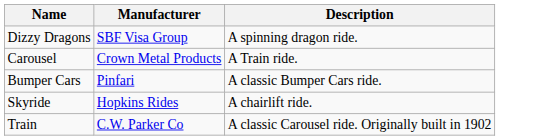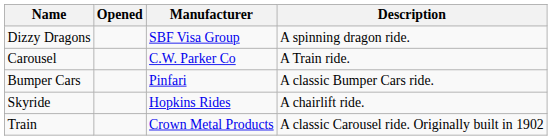 <table class="wikitable">
 <tr>
 <th>Name</th>
+<th>Opened</th>
 <th>Manufacturer</th>
 <th>Description</th>
 </tr>
 <tr>
 <td>Dizzy Dragons</td>
+<td></td>
 <td><a href='#'>SBF Visa Group</a></td>
 <td>A spinning dragon ride.</td>
 </tr>
 <tr>
 <td>Carousel</td>
-<td><a href='#'>Crown Metal Products</a></td>
+<td></td>
+<td><a href='#'>C.W. Parker Co</a></td>
 <td>A Train ride.</td>
 </tr>
 <tr>
 <td>Bumper Cars</td>
+<td></td>
 <td><a href='#'>Pinfari</a></td>
 <td>A classic Bumper Cars ride.</td>
 </tr>
 <tr>
 <td>Skyride</td>
+<td></td>
 <td><a href='#'>Hopkins Rides</a></td>
 <td>A chairlift ride.</td>
 </tr>
 <tr>
 <td>Train</td>
-<td><a href='#'>C.W. Parker Co</a></td>
+<td></td>
+<td><a href='#'>Crown Metal Products</a></td>
 <td>A classic Carousel ride. Originally built in 1902</td>
 </tr>
 </table>
